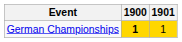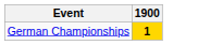 <table class="wikitable">
 <tr>
 <th>Event</th>
 <th>1900</th>
-<th>1901</th>
 </tr>
 <tr>
 <td><a href='#'>German Championships</a></td>
 <td align="center" bgcolor="gold"><strong>1</strong></td>
-<td align="center" bgcolor="gold">1</td>
 </tr>
 </table>
